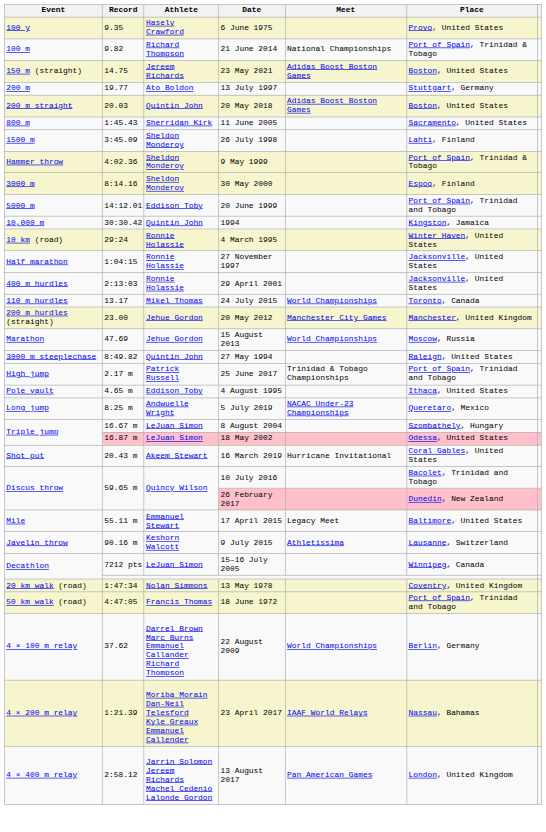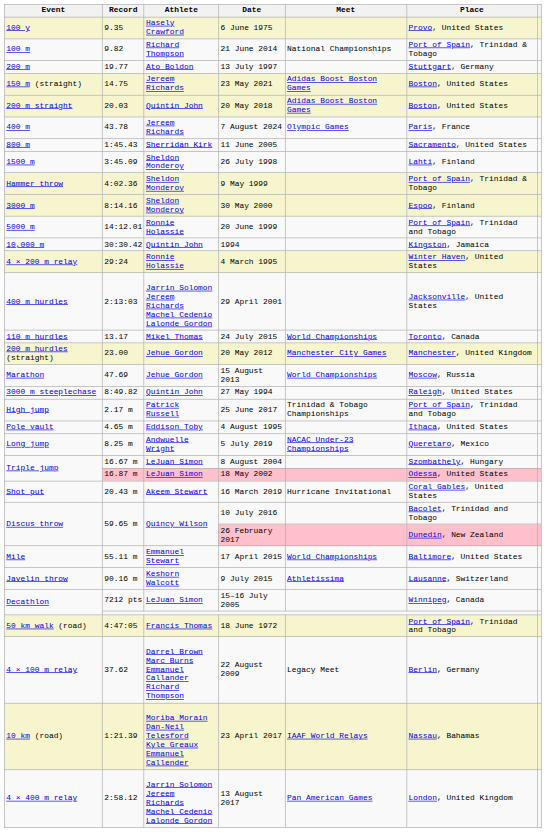 <table class="wikitable" style="font-size:95%; width: 95%;">
 <tr>
 <th>Event</th>
 <th>Record</th>
 <th>Athlete</th>
 <th>Date</th>
 <th>Meet</th>
 <th>Place</th>
 <th></th>
 </tr>
 <tr style="background:#f6F5CE;">
 <td><a href='#'>100 y</a></td>
 <td>9.35  </td>
 <td><a href='#'>Hasely Crawford</a></td>
 <td>6 June 1975</td>
 <td></td>
 <td><a href='#'>Provo</a>, United States</td>
 <td></td>
 </tr>
 <tr>
 <td><a href='#'>100 m</a></td>
 <td>9.82 </td>
 <td><a href='#'>Richard Thompson</a></td>
 <td>21 June 2014</td>
 <td>National Championships</td>
 <td><a href='#'>Port of Spain</a>, Trinidad & Tobago</td>
 <td></td>
 </tr>
-<tr style="background:#f6F5CE;">
-<td><a href='#'>150 m</a> (straight)</td>
-<td>14.75 </td>
-<td><a href='#'>Jereem Richards</a></td>
-<td>23 May 2021</td>
-<td><a href='#'>Adidas Boost Boston Games</a></td>
-<td><a href='#'>Boston</a>, United States</td>
-<td></td>
-</tr>
 <tr>
 <td><a href='#'>200 m</a></td>
 <td>19.77 </td>
 <td><a href='#'>Ato Boldon</a></td>
 <td>13 July 1997</td>
 <td></td>
 <td><a href='#'>Stuttgart</a>, Germany</td>
 <td></td>
 </tr>
 <tr style="background:#f6F5CE;">
+<td><a href='#'>150 m</a> (straight)</td>
+<td>14.75 </td>
+<td><a href='#'>Jereem Richards</a></td>
+<td>23 May 2021</td>
+<td><a href='#'>Adidas Boost Boston Games</a></td>
+<td><a href='#'>Boston</a>, United States</td>
+<td></td>
+</tr>
+<tr style="background:#f6F5CE;">
 <td><a href='#'>200 m straight</a></td>
 <td>20.03 </td>
 <td><a href='#'>Quintin John</a></td>
 <td>20 May 2018</td>
 <td><a href='#'>Adidas Boost Boston Games</a></td>
 <td><a href='#'>Boston</a>, United States</td>
+<td></td>
+</tr>
+<tr>
+<td><a href='#'>400 m</a></td>
+<td>43.78</td>
+<td><a href='#'>Jereem Richards</a></td>
+<td>7 August 2024</td>
+<td><a href='#'>Olympic Games</a></td>
+<td><a href='#'>Paris</a>, France</td>
 <td></td>
 </tr>
 <tr>
 <td><a href='#'>800 m</a></td>
 <td>1:45.43</td>
 <td><a href='#'>Sherridan Kirk</a></td>
 <td>11 June 2005</td>
 <td></td>
 <td><a href='#'>Sacramento</a>, United States</td>
 <td></td>
 </tr>
 <tr>
 <td><a href='#'>1500 m</a></td>
 <td>3:45.09</td>
 <td><a href='#'>Sheldon Monderoy</a></td>
 <td>26 July 1998</td>
 <td></td>
 <td><a href='#'>Lahti</a>, Finland</td>
 <td></td>
 </tr>
 <tr style="background:#f6F5CE;">
 <td><a href='#'>Hammer throw</a></td>
 <td>4:02.36</td>
 <td><a href='#'>Sheldon Monderoy</a></td>
 <td>9 May 1999</td>
 <td></td>
 <td><a href='#'>Port of Spain</a>, Trinidad & Tobago</td>
 <td></td>
 </tr>
 <tr style="background:#f6F5CE;">
 <td><a href='#'>3000 m</a></td>
 <td>8:14.16</td>
 <td><a href='#'>Sheldon Monderoy</a></td>
 <td>30 May 2000</td>
 <td></td>
 <td><a href='#'>Espoo</a>, Finland</td>
 <td></td>
 </tr>
 <tr>
 <td><a href='#'>5000 m</a></td>
 <td>14:12.01</td>
-<td><a href='#'>Eddison Toby</a></td>
+<td><a href='#'>Ronnie Holassie</a></td>
 <td>20 June 1999</td>
 <td></td>
 <td><a href='#'>Port of Spain</a>, Trinidad and Tobago</td>
 <td></td>
 </tr>
 <tr>
 <td><a href='#'>10,000 m</a></td>
 <td>30:30.42</td>
 <td><a href='#'>Quintin John</a></td>
 <td>1994</td>
 <td></td>
 <td><a href='#'>Kingston</a>, Jamaica</td>
 <td></td>
 </tr>
 <tr style="background:#f6F5CE;">
-<td><a href='#'>10 km</a> (road)</td>
+<td><a href='#'>4 × 200 m relay</a></td>
 <td>29:24</td>
 <td><a href='#'>Ronnie Holassie</a></td>
 <td>4 March 1995</td>
 <td></td>
 <td><a href='#'>Winter Haven</a>, United States</td>
 <td></td>
 </tr>
 <tr>
-<td><a href='#'>Half marathon</a></td>
-<td>1:04:15</td>
-<td><a href='#'>Ronnie Holassie</a></td>
-<td>27 November 1997</td>
-<td></td>
-<td><a href='#'>Jacksonville</a>, United States</td>
-<td></td>
-</tr>
-<tr>
 <td><a href='#'>400 m hurdles</a></td>
 <td>2:13:03</td>
-<td><a href='#'>Ronnie Holassie</a></td>
+<td><br><a href='#'>Jarrin Solomon</a><br><a href='#'>Jereem Richards</a><br><a href='#'>Machel Cedenio</a><br><a href='#'>Lalonde Gordon</a></td>
 <td>29 April 2001</td>
 <td></td>
 <td><a href='#'>Jacksonville</a>, United States</td>
 <td></td>
 </tr>
 <tr>
 <td><a href='#'>110 m hurdles</a></td>
 <td>13.17 </td>
 <td><a href='#'>Mikel Thomas</a></td>
 <td>24 July 2015</td>
 <td><a href='#'>World Championships</a></td>
 <td><a href='#'>Toronto</a>, Canada</td>
 <td></td>
 </tr>
 <tr style="background:#f6F5CE;">
 <td><a href='#'>200 m hurdles</a> (straight)</td>
 <td>23.00 </td>
 <td><a href='#'>Jehue Gordon</a></td>
 <td>20 May 2012</td>
 <td><a href='#'>Manchester City Games</a></td>
 <td><a href='#'>Manchester</a>, United Kingdom</td>
 <td></td>
 </tr>
 <tr>
 <td><a href='#'>Marathon</a></td>
 <td>47.69</td>
 <td><a href='#'>Jehue Gordon</a></td>
 <td>15 August 2013</td>
 <td><a href='#'>World Championships</a></td>
 <td><a href='#'>Moscow</a>, Russia</td>
 <td></td>
 </tr>
 <tr>
 <td><a href='#'>3000 m steeplechase</a></td>
 <td>8:49.82</td>
 <td><a href='#'>Quintin John</a></td>
 <td>27 May 1994</td>
 <td></td>
 <td><a href='#'>Raleigh</a>, United States</td>
 <td></td>
 </tr>
 <tr>
 <td><a href='#'>High jump</a></td>
 <td>2.17 m</td>
 <td><a href='#'>Patrick Russell</a></td>
 <td>25 June 2017</td>
 <td>Trinidad & Tobago Championships</td>
 <td><a href='#'>Port of Spain</a>, Trinidad and Tobago</td>
 <td></td>
 </tr>
 <tr>
 <td><a href='#'>Pole vault</a></td>
 <td>4.65 m</td>
 <td><a href='#'>Eddison Toby</a></td>
 <td>4 August 1995</td>
 <td></td>
 <td><a href='#'>Ithaca</a>, United States</td>
 <td></td>
 </tr>
 <tr>
 <td><a href='#'>Long jump</a></td>
 <td>8.25 m   </td>
 <td><a href='#'>Andwuelle Wright</a></td>
 <td>5 July 2019 </td>
 <td><a href='#'>NACAC Under-23 Championships</a></td>
 <td><a href='#'>Queretaro</a>, Mexico</td>
 <td></td>
 </tr>
 <tr>
 <td rowspan=2><a href='#'>Triple jump</a></td>
 <td>16.67 m  </td>
 <td><a href='#'>LeJuan Simon</a></td>
 <td>8 August 2004</td>
 <td></td>
 <td><a href='#'>Szombathely</a>, Hungary</td>
 <td></td>
 </tr>
 <tr style="background:pink">
 <td>16.87 m </td>
 <td><a href='#'>LeJuan Simon</a></td>
 <td>18 May 2002</td>
 <td></td>
 <td><a href='#'>Odessa</a>, United States</td>
 <td></td>
 </tr>
 <tr>
 <td><a href='#'>Shot put</a></td>
 <td>20.43 m</td>
 <td><a href='#'>Akeem Stewart</a></td>
 <td>16 March 2019</td>
 <td>Hurricane Invitational</td>
 <td><a href='#'>Coral Gables</a>, United States</td>
 <td></td>
 </tr>
 <tr>
 <td rowspan=2><a href='#'>Discus throw</a></td>
 <td rowspan=2>59.65 m</td>
 <td rowspan=2><a href='#'>Quincy Wilson</a></td>
 <td>10 July 2016</td>
 <td></td>
 <td><a href='#'>Bacolet</a>, Trinidad and Tobago</td>
 <td></td>
 </tr>
 <tr style="background:pink">
 <td>26 February 2017</td>
 <td></td>
 <td><a href='#'>Dunedin</a>, New Zealand</td>
 <td></td>
 </tr>
 <tr>
 <td><a href='#'>Mile</a></td>
 <td>55.11 m</td>
 <td><a href='#'>Emmanuel Stewart</a></td>
 <td>17 April 2015</td>
-<td>Legacy Meet</td>
+<td><a href='#'>World Championships</a></td>
 <td><a href='#'>Baltimore</a>, United States</td>
 <td></td>
 </tr>
 <tr>
 <td><a href='#'>Javelin throw</a></td>
 <td>90.16 m</td>
 <td><a href='#'>Keshorn Walcott</a></td>
 <td>9 July 2015</td>
 <td><a href='#'>Athletissima</a></td>
 <td><a href='#'>Lausanne</a>, Switzerland</td>
 <td></td>
 </tr>
 <tr>
 <td rowspan=2><a href='#'>Decathlon</a></td>
 <td>7212 pts</td>
 <td><a href='#'>LeJuan Simon</a></td>
 <td>15–16 July 2005</td>
 <td></td>
 <td><a href='#'>Winnipeg</a>, Canada</td>
 <td></td>
 </tr>
 <tr>
 <td colspan=5></td>
 <td></td>
 </tr>
 <tr style="background:#f6F5CE;">
-<td><a href='#'>20 km walk</a> (road)</td>
-<td>1:47:34</td>
-<td><a href='#'>Nolan Simmons</a></td>
-<td>13 May 1978</td>
-<td></td>
-<td><a href='#'>Coventry</a>, United Kingdom</td>
-<td></td>
-</tr>
-<tr style="background:#f6F5CE;">
 <td><a href='#'>50 km walk</a> (road)</td>
 <td>4:47:05</td>
 <td><a href='#'>Francis Thomas</a></td>
 <td>18 June 1972</td>
 <td></td>
 <td><a href='#'>Port of Spain</a>, Trinidad and Tobago</td>
 <td></td>
 </tr>
 <tr>
 <td><a href='#'>4 × 100 m relay</a></td>
 <td>37.62</td>
 <td><br><a href='#'>Darrel Brown</a><br><a href='#'>Marc Burns</a><br><a href='#'>Emmanuel Callander</a><br><a href='#'>Richard Thompson</a></td>
 <td>22 August 2009</td>
-<td><a href='#'>World Championships</a></td>
+<td>Legacy Meet</td>
 <td><a href='#'>Berlin</a>, Germany</td>
 <td></td>
 </tr>
 <tr style="background:#f6F5CE;">
-<td><a href='#'>4 × 200 m relay</a></td>
+<td><a href='#'>10 km</a> (road)</td>
 <td>1:21.39</td>
 <td><br><a href='#'>Moriba Morain</a><br><a href='#'>Dan-Neil Telesford</a><br><a href='#'>Kyle Greaux</a><br><a href='#'>Emmanuel Callender</a></td>
 <td>23 April 2017</td>
 <td><a href='#'>IAAF World Relays</a></td>
 <td><a href='#'>Nassau</a>, Bahamas</td>
 <td></td>
 </tr>
 <tr>
 <td><a href='#'>4 × 400 m relay</a></td>
 <td>2:58.12</td>
 <td><br><a href='#'>Jarrin Solomon</a><br><a href='#'>Jereem Richards</a><br><a href='#'>Machel Cedenio</a><br><a href='#'>Lalonde Gordon</a></td>
 <td>13 August 2017</td>
 <td><a href='#'>Pan American Games</a></td>
 <td><a href='#'>London</a>, United Kingdom</td>
 <td></td>
 </tr>
 </table>
